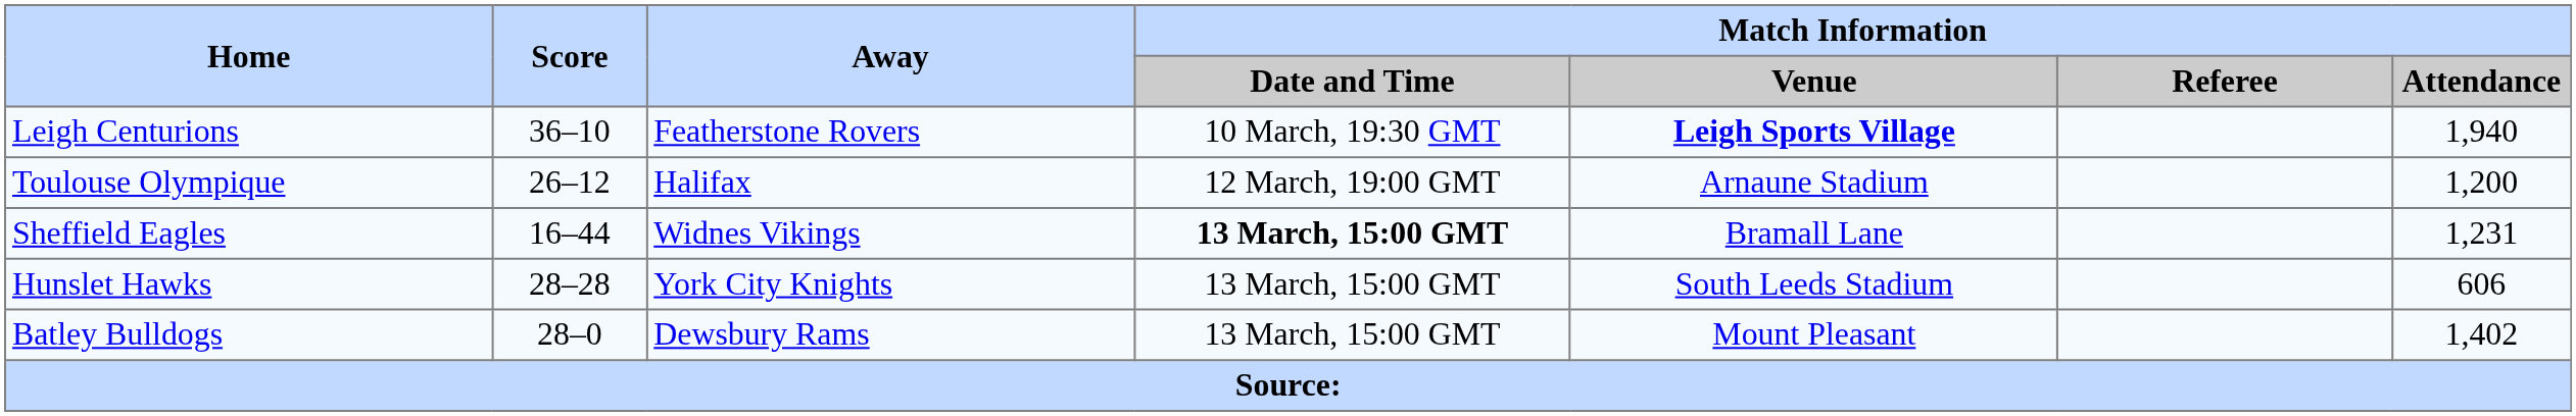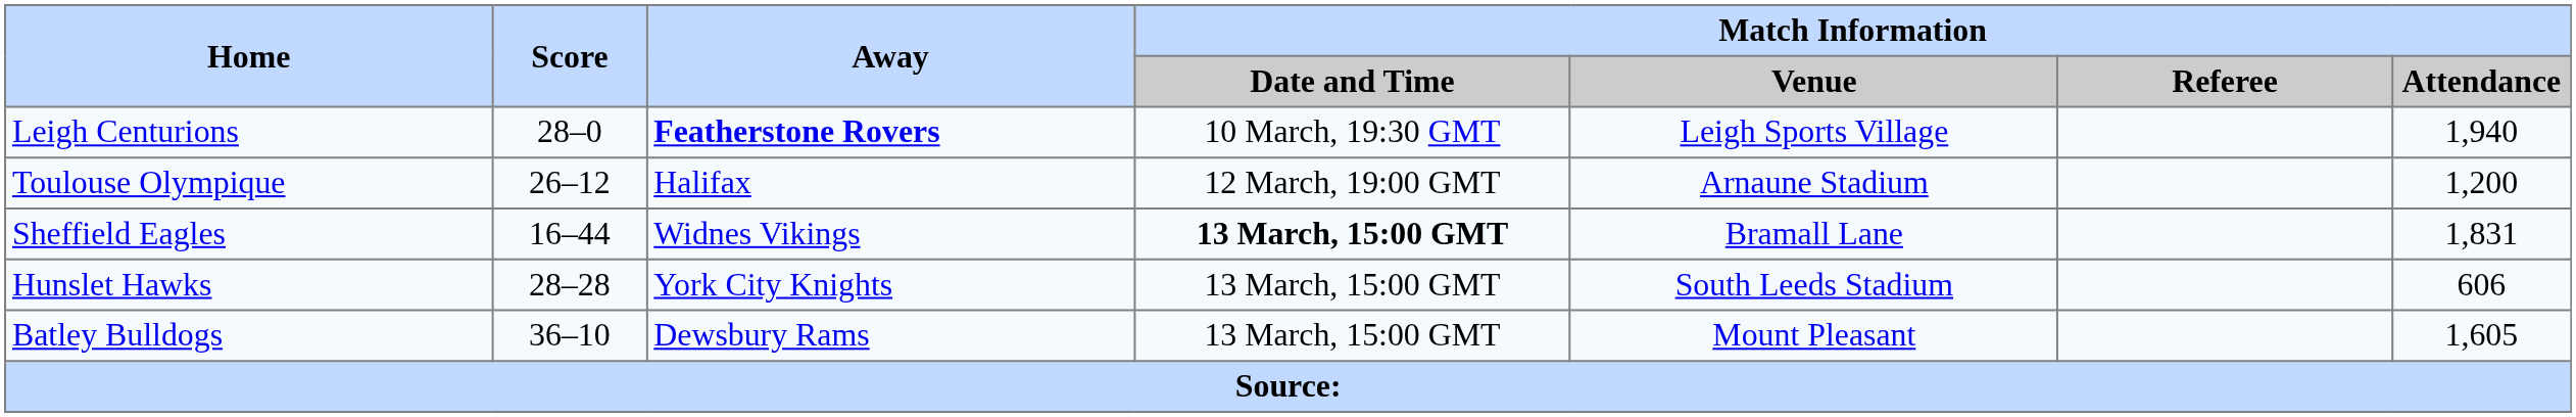 <table border=1 style="border-collapse:collapse; text-align:center;" cellpadding=3 cellspacing=0 width=100%>
 <tr bgcolor=#C1D8FF>
 <th rowspan=2 width=19%>Home</th>
 <th rowspan=2 width=6%>Score</th>
 <th rowspan=2 width=19%>Away</th>
 <th colspan=6>Match Information</th>
 </tr>
 <tr bgcolor=#CCCCCC>
 <th width=17%>Date and Time</th>
 <th width=19%>Venue</th>
 <th width=13%>Referee</th>
 <th width=7%>Attendance</th>
 </tr>
 <tr bgcolor=#F5FAFF>
 <td align=left> <a href='#'>Leigh Centurions</a></td>
-<td>36–10</td>
-<td align=left> <a href='#'>Featherstone Rovers</a></td>
+<td>28–0</td>
+<td align=left><strong> <a href='#'>Featherstone Rovers</a></strong></td>
 <td>10 March, 19:30 <a href='#'>GMT</a></td>
-<td><strong><a href='#'>Leigh Sports Village</a></strong></td>
+<td><a href='#'>Leigh Sports Village</a></td>
 <td></td>
 <td>1,940</td>
 </tr>
 <tr bgcolor=#F5FAFF>
 <td align=left> <a href='#'>Toulouse Olympique</a></td>
 <td>26–12</td>
 <td align=left> <a href='#'>Halifax</a></td>
 <td>12 March, 19:00 GMT</td>
 <td><a href='#'>Arnaune Stadium</a></td>
 <td></td>
 <td>1,200</td>
 </tr>
 <tr bgcolor=#F5FAFF>
 <td align=left> <a href='#'>Sheffield Eagles</a></td>
 <td>16–44</td>
 <td align=left> <a href='#'>Widnes Vikings</a></td>
 <td><strong>13 March, 15:00 GMT</strong></td>
 <td><a href='#'>Bramall Lane</a></td>
 <td></td>
-<td>1,231</td>
+<td>1,831</td>
 </tr>
 <tr bgcolor=#F5FAFF>
 <td align=left> <a href='#'>Hunslet Hawks</a></td>
 <td>28–28</td>
 <td align=left> <a href='#'>York City Knights</a></td>
 <td>13 March, 15:00 GMT</td>
 <td><a href='#'>South Leeds Stadium</a></td>
 <td></td>
 <td>606</td>
 </tr>
 <tr bgcolor=#F5FAFF>
 <td align=left> <a href='#'>Batley Bulldogs</a></td>
-<td>28–0</td>
+<td>36–10</td>
 <td align=left> <a href='#'>Dewsbury Rams</a></td>
 <td>13 March, 15:00 GMT</td>
 <td><a href='#'>Mount Pleasant</a></td>
 <td></td>
-<td>1,402</td>
+<td>1,605</td>
 </tr>
 <tr bgcolor=#C1D8FF>
 <th colspan=12>Source:</th>
 </tr>
 </table>
